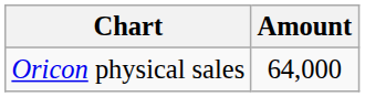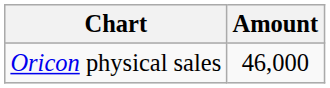 <table class="wikitable">
 <tr>
 <th>Chart</th>
 <th>Amount</th>
 </tr>
 <tr>
 <td><em><a href='#'>Oricon</a></em> physical sales</td>
-<td align="center">64,000</td>
+<td align="center">46,000</td>
 </tr>
 </table>
